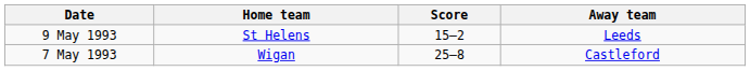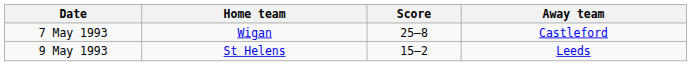 <table class="wikitable" style="text-align: center">
 <tr>
 <th width=150>Date</th>
 <th width=250>Home team</th>
 <th width=100>Score</th>
 <th width=250>Away team</th>
 </tr>
 <tr>
+<td>7 May 1993</td>
+<td><a href='#'>Wigan</a></td>
+<td>25–8</td>
+<td><a href='#'>Castleford</a></td>
+</tr>
+<tr>
 <td>9 May 1993</td>
 <td><a href='#'>St Helens</a></td>
 <td>15–2</td>
 <td><a href='#'>Leeds</a></td>
 </tr>
-<tr>
-<td>7 May 1993</td>
-<td><a href='#'>Wigan</a></td>
-<td>25–8</td>
-<td><a href='#'>Castleford</a></td>
-</tr>
 </table>
